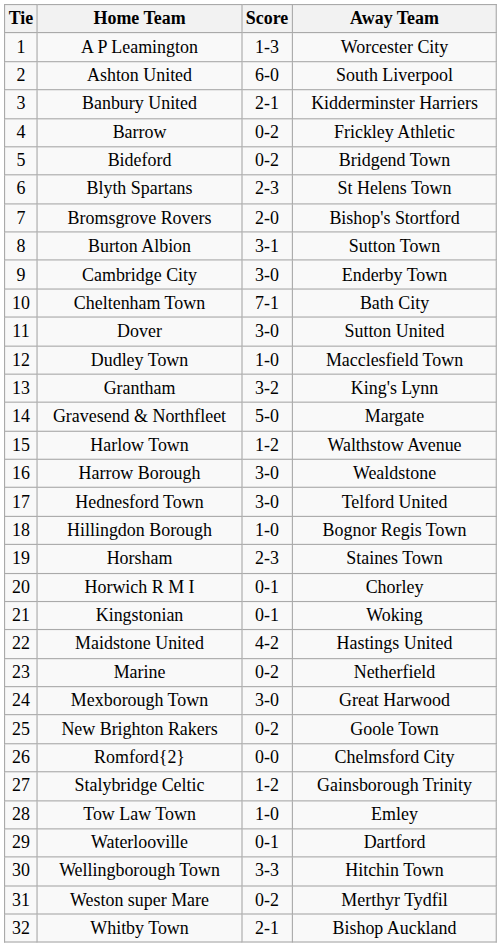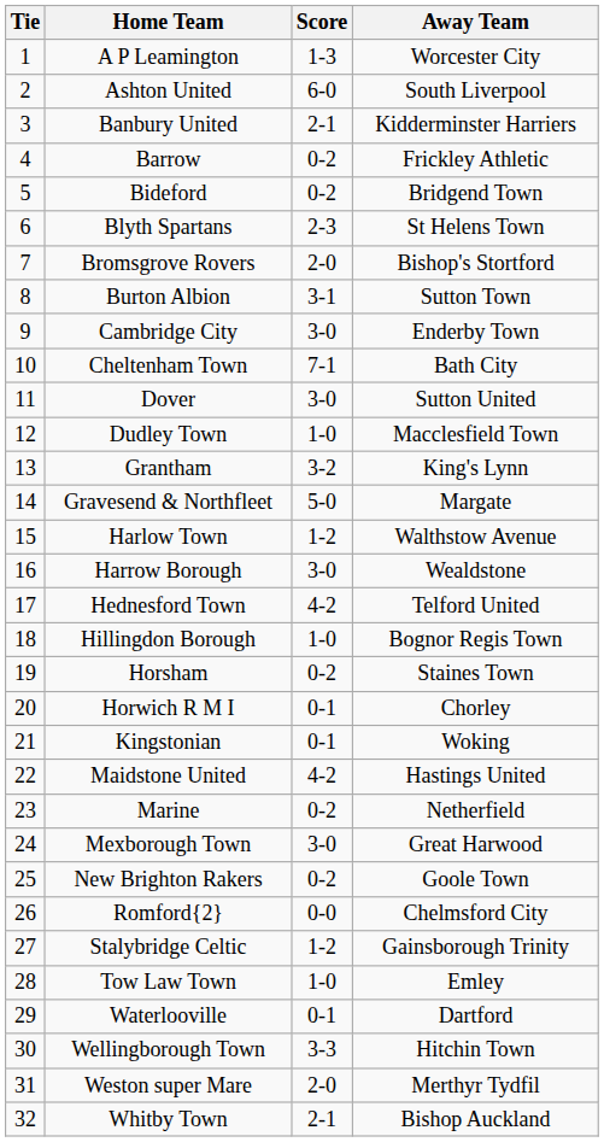 <table class="wikitable" style="text-align:center;">
 <tr>
 <th width=20>Tie</th>
 <th width=175>Home Team</th>
 <th width=20>Score</th>
 <th width=175>Away Team</th>
 </tr>
 <tr>
 <td>1</td>
 <td>A P Leamington</td>
 <td>1-3</td>
 <td>Worcester City</td>
 </tr>
 <tr>
 <td>2</td>
 <td>Ashton United</td>
 <td>6-0</td>
 <td>South Liverpool</td>
 </tr>
 <tr>
 <td>3</td>
 <td>Banbury United</td>
 <td>2-1</td>
 <td>Kidderminster Harriers</td>
 </tr>
 <tr>
 <td>4</td>
 <td>Barrow</td>
 <td>0-2</td>
 <td>Frickley Athletic</td>
 </tr>
 <tr>
 <td>5</td>
 <td>Bideford</td>
 <td>0-2</td>
 <td>Bridgend Town</td>
 </tr>
 <tr>
 <td>6</td>
 <td>Blyth Spartans</td>
 <td>2-3</td>
 <td>St Helens Town</td>
 </tr>
 <tr>
 <td>7</td>
 <td>Bromsgrove Rovers</td>
 <td>2-0</td>
 <td>Bishop's Stortford</td>
 </tr>
 <tr>
 <td>8</td>
 <td>Burton Albion</td>
 <td>3-1</td>
 <td>Sutton Town</td>
 </tr>
 <tr>
 <td>9</td>
 <td>Cambridge City</td>
 <td>3-0</td>
 <td>Enderby Town</td>
 </tr>
 <tr>
 <td>10</td>
 <td>Cheltenham Town</td>
 <td>7-1</td>
 <td>Bath City</td>
 </tr>
 <tr>
 <td>11</td>
 <td>Dover</td>
 <td>3-0</td>
 <td>Sutton United</td>
 </tr>
 <tr>
 <td>12</td>
 <td>Dudley Town</td>
 <td>1-0</td>
 <td>Macclesfield Town</td>
 </tr>
 <tr>
 <td>13</td>
 <td>Grantham</td>
 <td>3-2</td>
 <td>King's Lynn</td>
 </tr>
 <tr>
 <td>14</td>
 <td>Gravesend & Northfleet</td>
 <td>5-0</td>
 <td>Margate</td>
 </tr>
 <tr>
 <td>15</td>
 <td>Harlow Town</td>
 <td>1-2</td>
 <td>Walthstow Avenue</td>
 </tr>
 <tr>
 <td>16</td>
 <td>Harrow Borough</td>
 <td>3-0</td>
 <td>Wealdstone</td>
 </tr>
 <tr>
 <td>17</td>
 <td>Hednesford Town</td>
-<td>3-0</td>
+<td>4-2</td>
 <td>Telford United</td>
 </tr>
 <tr>
 <td>18</td>
 <td>Hillingdon Borough</td>
 <td>1-0</td>
 <td>Bognor Regis Town</td>
 </tr>
 <tr>
 <td>19</td>
 <td>Horsham</td>
-<td>2-3</td>
+<td>0-2</td>
 <td>Staines Town</td>
 </tr>
 <tr>
 <td>20</td>
 <td>Horwich R M I</td>
 <td>0-1</td>
 <td>Chorley</td>
 </tr>
 <tr>
 <td>21</td>
 <td>Kingstonian</td>
 <td>0-1</td>
 <td>Woking</td>
 </tr>
 <tr>
 <td>22</td>
 <td>Maidstone United</td>
 <td>4-2</td>
 <td>Hastings United</td>
 </tr>
 <tr>
 <td>23</td>
 <td>Marine</td>
 <td>0-2</td>
 <td>Netherfield</td>
 </tr>
 <tr>
 <td>24</td>
 <td>Mexborough Town</td>
 <td>3-0</td>
 <td>Great Harwood</td>
 </tr>
 <tr>
 <td>25</td>
 <td>New Brighton Rakers</td>
 <td>0-2</td>
 <td>Goole Town</td>
 </tr>
 <tr>
 <td>26</td>
 <td>Romford{2}</td>
 <td>0-0</td>
 <td>Chelmsford City</td>
 </tr>
 <tr>
 <td>27</td>
 <td>Stalybridge Celtic</td>
 <td>1-2</td>
 <td>Gainsborough Trinity</td>
 </tr>
 <tr>
 <td>28</td>
 <td>Tow Law Town</td>
 <td>1-0</td>
 <td>Emley</td>
 </tr>
 <tr>
 <td>29</td>
 <td>Waterlooville</td>
 <td>0-1</td>
 <td>Dartford</td>
 </tr>
 <tr>
 <td>30</td>
 <td>Wellingborough Town</td>
 <td>3-3</td>
 <td>Hitchin Town</td>
 </tr>
 <tr>
 <td>31</td>
 <td>Weston super Mare</td>
-<td>0-2</td>
+<td>2-0</td>
 <td>Merthyr Tydfil</td>
 </tr>
 <tr>
 <td>32</td>
 <td>Whitby Town</td>
 <td>2-1</td>
 <td>Bishop Auckland</td>
 </tr>
 </table>
